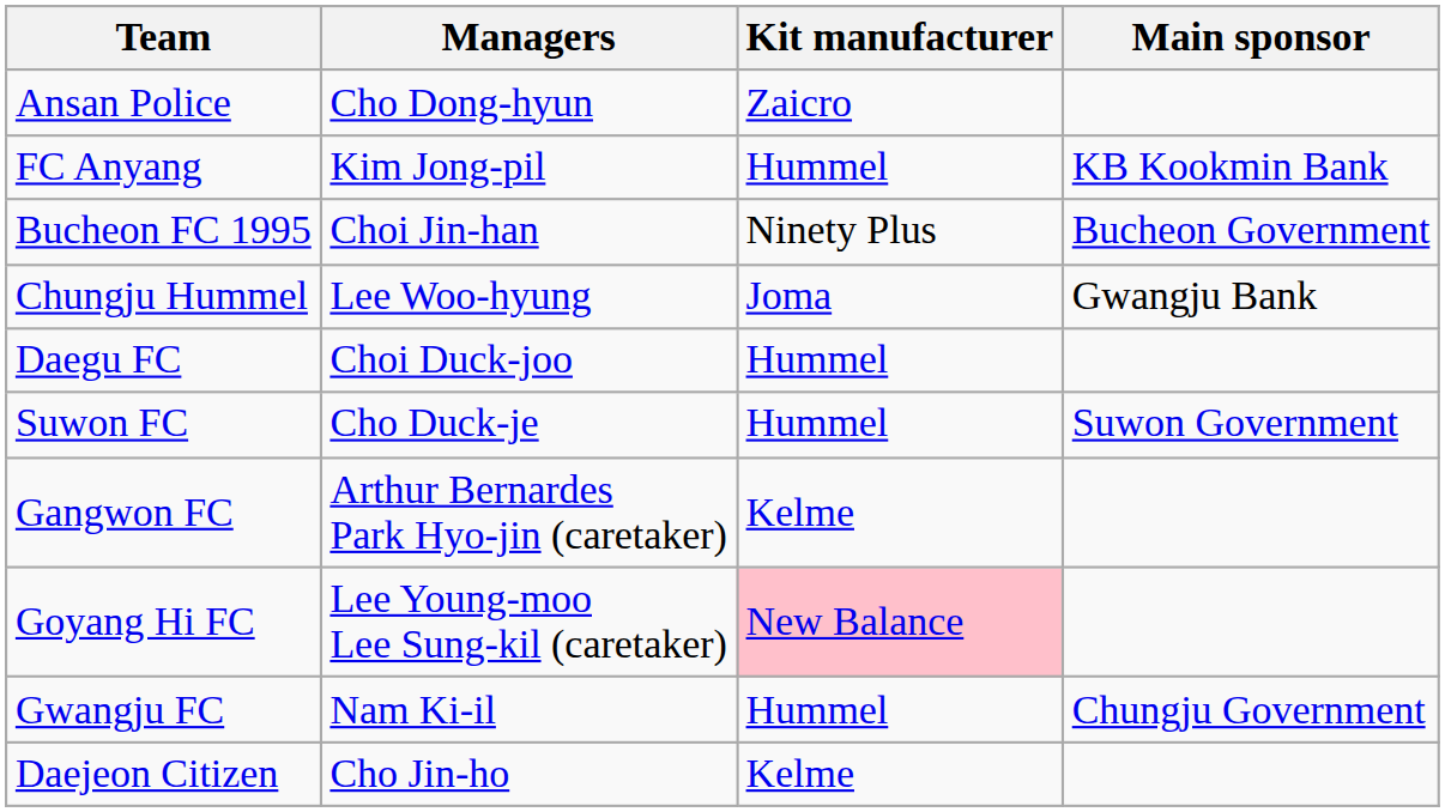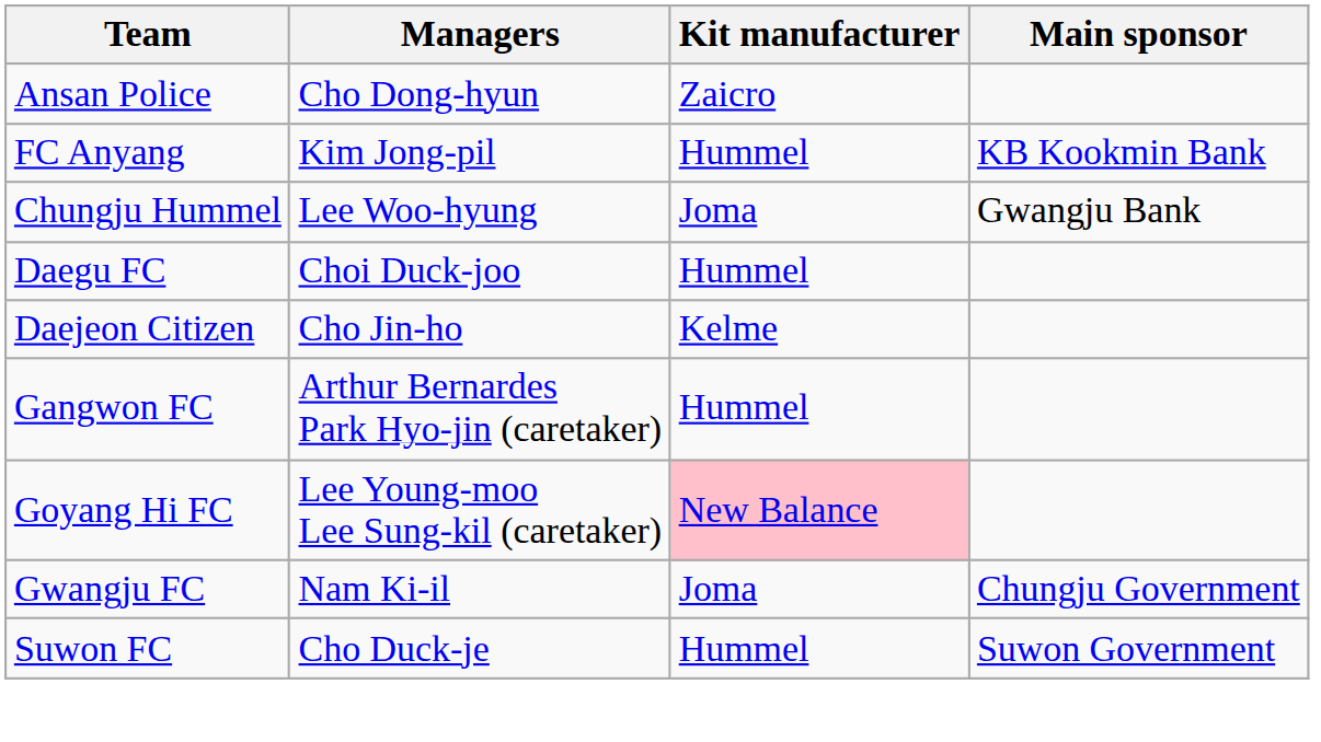 <table class="wikitable sortable" style="text-align: left;">
 <tr>
 <th>Team</th>
 <th>Managers</th>
 <th>Kit manufacturer</th>
 <th>Main sponsor</th>
 </tr>
 <tr>
 <td><a href='#'>Ansan Police</a></td>
 <td> <a href='#'>Cho Dong-hyun</a></td>
 <td><a href='#'>Zaicro</a></td>
 <td></td>
 </tr>
 <tr>
 <td><a href='#'>FC Anyang</a></td>
 <td> <a href='#'>Kim Jong-pil</a></td>
 <td><a href='#'>Hummel</a></td>
 <td><a href='#'>KB Kookmin Bank</a></td>
 </tr>
 <tr>
-<td><a href='#'>Bucheon FC 1995</a></td>
-<td> <a href='#'>Choi Jin-han</a></td>
-<td>Ninety Plus</td>
-<td><a href='#'>Bucheon Government</a></td>
-</tr>
-<tr>
 <td><a href='#'>Chungju Hummel</a></td>
 <td> <a href='#'>Lee Woo-hyung</a></td>
 <td><a href='#'>Joma</a></td>
 <td>Gwangju Bank</td>
 </tr>
 <tr>
 <td><a href='#'>Daegu FC</a></td>
 <td> <a href='#'>Choi Duck-joo</a></td>
 <td><a href='#'>Hummel</a></td>
 <td></td>
 </tr>
 <tr>
-<td><a href='#'>Suwon FC</a></td>
-<td> <a href='#'>Cho Duck-je</a></td>
-<td><a href='#'>Hummel</a></td>
-<td><a href='#'>Suwon Government</a></td>
+<td><a href='#'>Daejeon Citizen</a></td>
+<td> <a href='#'>Cho Jin-ho</a></td>
+<td><a href='#'>Kelme</a></td>
+<td></td>
 </tr>
 <tr>
 <td><a href='#'>Gangwon FC</a></td>
 <td> <a href='#'>Arthur Bernardes</a><br> <a href='#'>Park Hyo-jin</a> (caretaker)</td>
-<td><a href='#'>Kelme</a></td>
+<td><a href='#'>Hummel</a></td>
 <td></td>
 </tr>
 <tr>
 <td><a href='#'>Goyang Hi FC</a></td>
 <td> <a href='#'>Lee Young-moo</a><br> <a href='#'>Lee Sung-kil</a> (caretaker)</td>
 <td style="background: pink;"><a href='#'>New Balance</a></td>
 <td></td>
 </tr>
 <tr>
 <td><a href='#'>Gwangju FC</a></td>
 <td> <a href='#'>Nam Ki-il</a></td>
-<td><a href='#'>Hummel</a></td>
+<td><a href='#'>Joma</a></td>
 <td><a href='#'>Chungju Government</a></td>
 </tr>
 <tr>
-<td><a href='#'>Daejeon Citizen</a></td>
-<td> <a href='#'>Cho Jin-ho</a></td>
-<td><a href='#'>Kelme</a></td>
-<td></td>
+<td><a href='#'>Suwon FC</a></td>
+<td> <a href='#'>Cho Duck-je</a></td>
+<td><a href='#'>Hummel</a></td>
+<td><a href='#'>Suwon Government</a></td>
 </tr>
 </table>
